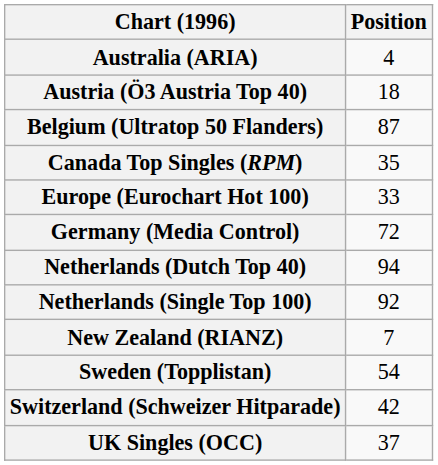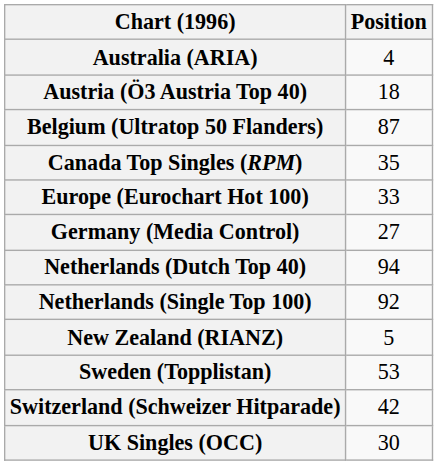 <table class="wikitable sortable plainrowheaders" style="text-align:center">
 <tr>
 <th>Chart (1996)</th>
 <th>Position</th>
 </tr>
 <tr>
 <th scope="row">Australia (ARIA)</th>
 <td>4</td>
 </tr>
 <tr>
 <th scope="row">Austria (Ö3 Austria Top 40)</th>
 <td>18</td>
 </tr>
 <tr>
 <th scope="row">Belgium (Ultratop 50 Flanders)</th>
 <td>87</td>
 </tr>
 <tr>
 <th scope="row">Canada Top Singles (<em>RPM</em>)</th>
 <td>35</td>
 </tr>
 <tr>
 <th scope="row">Europe (Eurochart Hot 100)</th>
 <td>33</td>
 </tr>
 <tr>
 <th scope="row">Germany (Media Control)</th>
-<td>72</td>
+<td>27</td>
 </tr>
 <tr>
 <th scope="row">Netherlands (Dutch Top 40)</th>
 <td>94</td>
 </tr>
 <tr>
 <th scope="row">Netherlands (Single Top 100)</th>
 <td>92</td>
 </tr>
 <tr>
 <th scope="row">New Zealand (RIANZ)</th>
-<td>7</td>
+<td>5</td>
 </tr>
 <tr>
 <th scope="row">Sweden (Topplistan)</th>
-<td>54</td>
+<td>53</td>
 </tr>
 <tr>
 <th scope="row">Switzerland (Schweizer Hitparade)</th>
 <td>42</td>
 </tr>
 <tr>
 <th scope="row">UK Singles (OCC)</th>
-<td>37</td>
+<td>30</td>
 </tr>
 </table>
